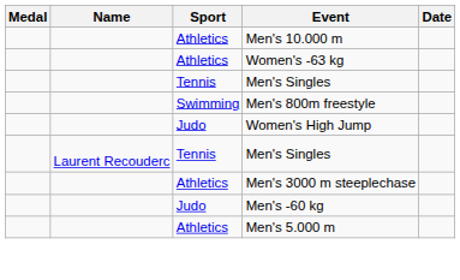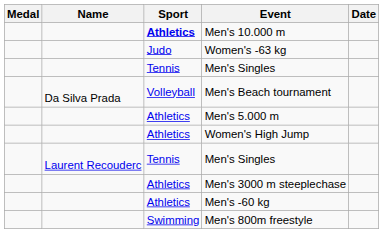 <table class="wikitable sortable" style="font-size: 95%;">
 <tr>
 <th>Medal</th>
 <th>Name</th>
 <th>Sport</th>
 <th>Event</th>
 <th>Date</th>
 </tr>
 <tr>
 <td></td>
 <td></td>
-<td><a href='#'>Athletics</a></td>
+<td><strong><a href='#'>Athletics</a></strong></td>
 <td>Men's 10.000 m</td>
 <td></td>
 </tr>
 <tr>
 <td></td>
 <td></td>
-<td><a href='#'>Athletics</a></td>
+<td><a href='#'>Judo</a></td>
 <td>Women's -63 kg</td>
 <td></td>
 </tr>
 <tr>
 <td></td>
 <td></td>
 <td><a href='#'>Tennis</a></td>
 <td>Men's Singles</td>
 <td></td>
 </tr>
 <tr>
 <td></td>
-<td></td>
-<td><a href='#'>Swimming</a></td>
-<td>Men's 800m freestyle</td>
+<td><br>Da Silva Prada</td>
+<td><a href='#'>Volleyball</a></td>
+<td>Men's Beach tournament</td>
 <td></td>
 </tr>
 <tr>
 <td></td>
 <td></td>
-<td><a href='#'>Judo</a></td>
+<td><a href='#'>Athletics</a></td>
+<td>Men's 5.000 m</td>
+<td></td>
+</tr>
+<tr>
+<td></td>
+<td></td>
+<td><a href='#'>Athletics</a></td>
 <td>Women's High Jump</td>
 <td></td>
 </tr>
 <tr>
 <td></td>
 <td><br><a href='#'>Laurent Recouderc</a></td>
 <td><a href='#'>Tennis</a></td>
 <td>Men's Singles</td>
 <td></td>
 </tr>
 <tr>
 <td></td>
 <td></td>
 <td><a href='#'>Athletics</a></td>
 <td>Men's 3000 m steeplechase</td>
 <td></td>
 </tr>
 <tr>
 <td></td>
 <td></td>
-<td><a href='#'>Judo</a></td>
+<td><a href='#'>Athletics</a></td>
 <td>Men's -60 kg</td>
 <td></td>
 </tr>
 <tr>
 <td></td>
 <td></td>
-<td><a href='#'>Athletics</a></td>
-<td>Men's 5.000 m</td>
+<td><a href='#'>Swimming</a></td>
+<td>Men's 800m freestyle</td>
 <td></td>
 </tr>
 </table>
